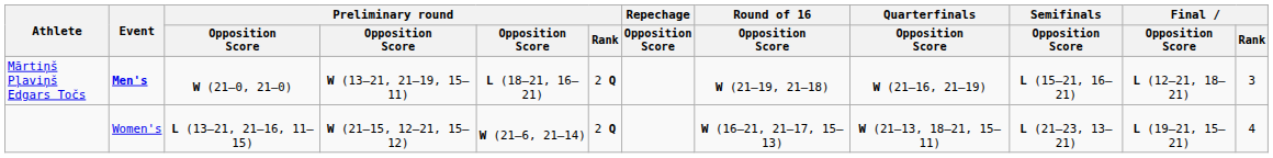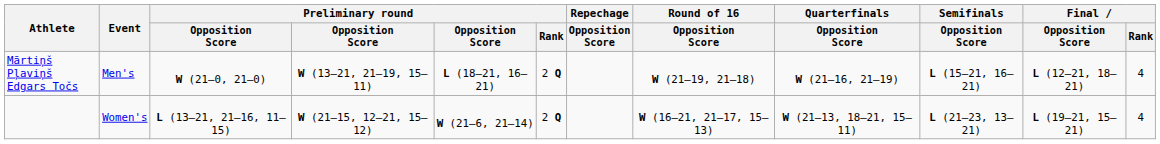 <table class=wikitable style=font-size:90%;text-align:center>
 <tr>
 <th rowspan=2>Athlete</th>
 <th rowspan=2>Event</th>
 <th colspan=4>Preliminary round</th>
 <th>Repechage</th>
 <th>Round of 16</th>
 <th>Quarterfinals</th>
 <th>Semifinals</th>
 <th colspan=2>Final / </th>
 </tr>
 <tr style=font-size:95%>
 <th>Opposition<br>Score</th>
 <th>Opposition<br>Score</th>
 <th>Opposition<br>Score</th>
 <th>Rank</th>
 <th>Opposition<br>Score</th>
 <th>Opposition<br>Score</th>
 <th>Opposition<br>Score</th>
 <th>Opposition<br>Score</th>
 <th>Opposition<br>Score</th>
 <th>Rank</th>
 </tr>
 <tr>
 <td align=left><a href='#'>Mārtiņš Pļaviņš</a><br><a href='#'>Edgars Točs</a></td>
-<td align=left><strong><a href='#'>Men's</a></strong></td>
+<td align=left><a href='#'>Men's</a></td>
 <td><br><strong>W</strong> (21–0, 21–0)</td>
 <td><br><strong>W</strong> (13–21, 21–19, 15–11)</td>
 <td><br><strong>L</strong> (18–21, 16–21)</td>
 <td>2 <strong>Q</strong></td>
 <td></td>
 <td><br><strong>W</strong> (21–19, 21–18)</td>
 <td><br><strong>W</strong> (21–16, 21–19)</td>
 <td><br><strong>L</strong> (15–21, 16–21)</td>
 <td><br><strong>L</strong> (12–21, 18–21)</td>
-<td>3</td>
+<td>4</td>
 </tr>
 <tr>
 <td align=left></td>
 <td align=left><a href='#'>Women's</a></td>
 <td><br><strong>L</strong> (13–21, 21–16, 11–15)</td>
 <td><br><strong>W</strong> (21–15, 12–21, 15–12)</td>
 <td><br><strong>W</strong> (21–6, 21–14)</td>
 <td>2 <strong>Q</strong></td>
 <td></td>
 <td><br><strong>W</strong> (16–21, 21–17, 15–13)</td>
 <td><br><strong>W</strong> (21–13, 18–21, 15–11)</td>
 <td><br><strong>L</strong> (21–23, 13–21)</td>
 <td><br><strong>L</strong> (19–21, 15–21)</td>
 <td>4</td>
 </tr>
 </table>
